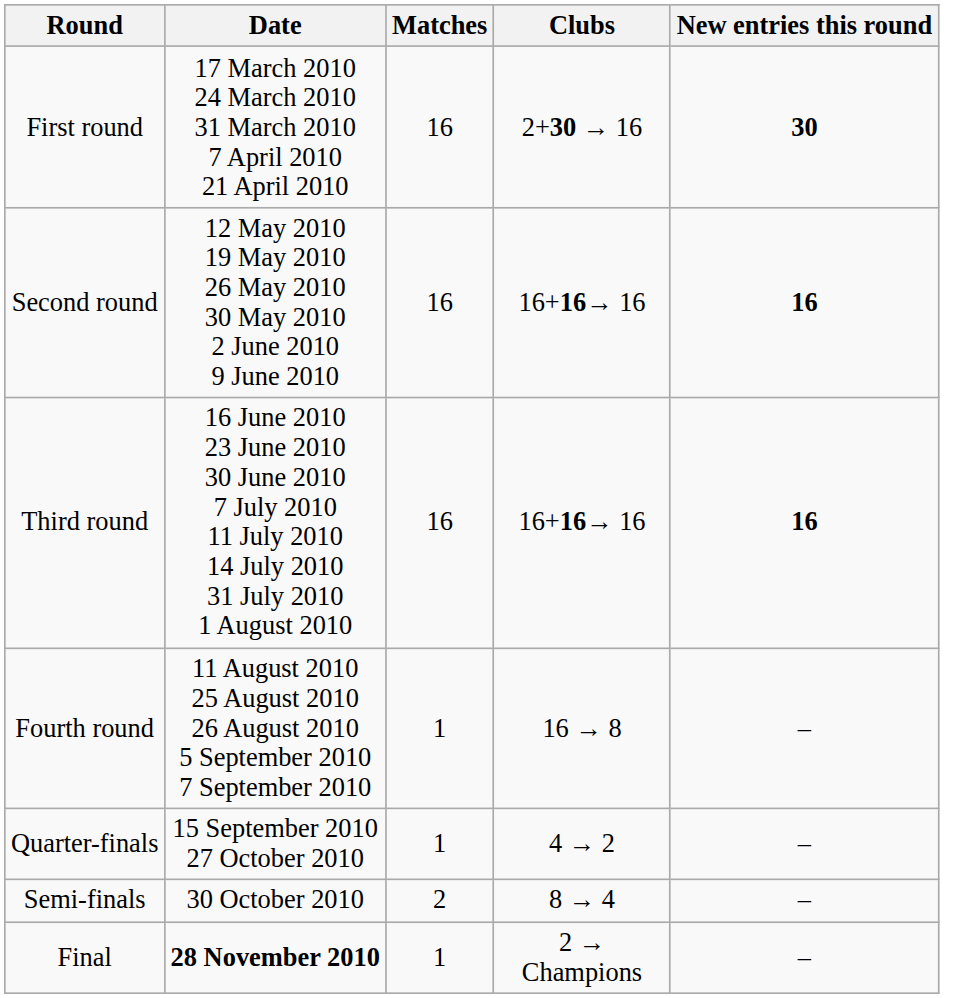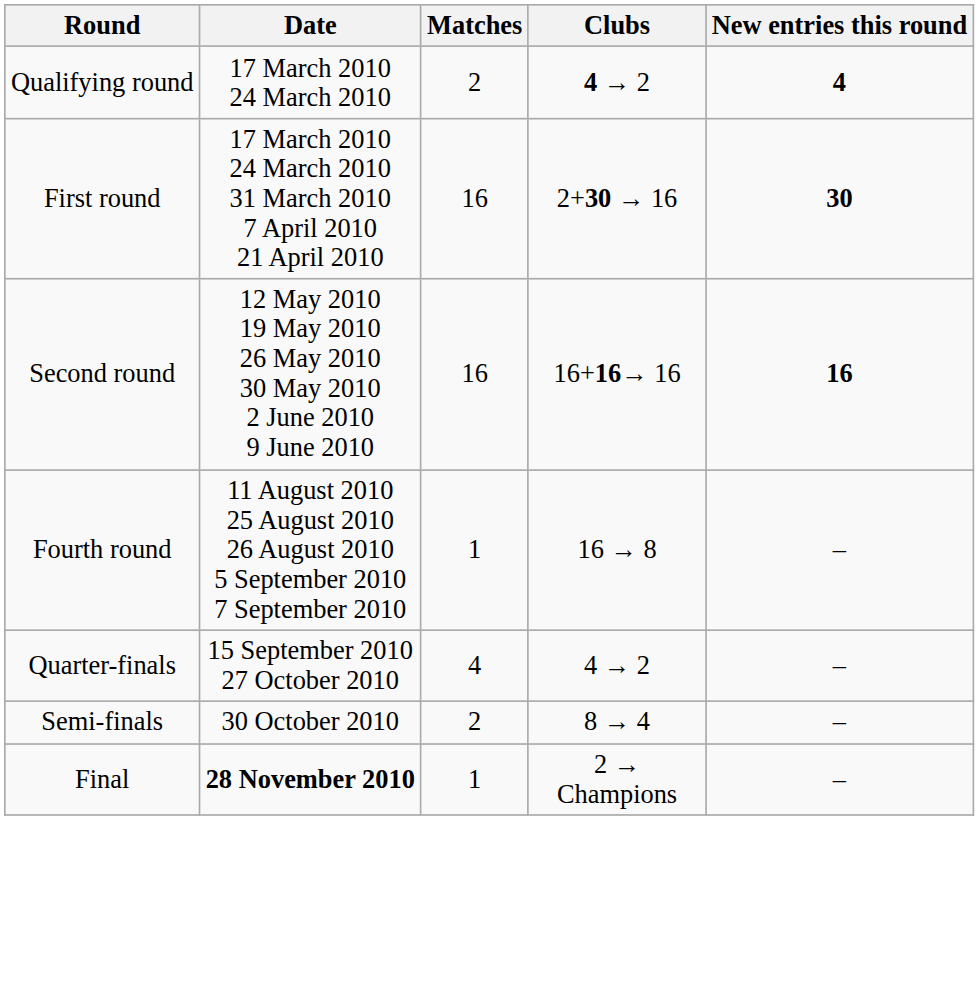 <table class="wikitable">
 <tr>
 <th>Round</th>
 <th>Date</th>
 <th>Matches</th>
 <th width=100>Clubs</th>
 <th>New entries this round</th>
+</tr>
+<tr align=center>
+<td>Qualifying round</td>
+<td>17 March 2010<br> 24 March 2010</td>
+<td>2</td>
+<td><strong>4</strong> → 2</td>
+<td><strong>4</strong></td>
 </tr>
 <tr align=center>
 <td>First round</td>
 <td>17 March 2010<br> 24 March 2010<br> 31 March 2010<br> 7 April 2010<br> 21 April 2010</td>
 <td>16</td>
 <td>2+<strong>30</strong> → 16</td>
 <td><strong>30</strong></td>
 </tr>
 <tr align=center>
 <td>Second round</td>
 <td>12 May 2010<br> 19 May 2010<br> 26 May 2010<br> 30 May 2010<br> 2 June 2010<br> 9 June 2010</td>
 <td>16</td>
 <td>16+<strong>16</strong>→ 16</td>
 <td><strong>16</strong></td>
 </tr>
 <tr align=center>
-<td>Third round</td>
-<td>16 June 2010<br> 23 June 2010<br> 30 June 2010<br> 7 July 2010<br> 11 July 2010<br> 14 July 2010<br> 31 July 2010<br> 1 August 2010</td>
-<td>16</td>
-<td>16+<strong>16</strong>→ 16</td>
-<td><strong>16</strong></td>
-</tr>
-<tr align=center>
 <td>Fourth round</td>
 <td>11 August 2010<br> 25 August 2010<br> 26 August 2010<br> 5 September 2010<br> 7 September 2010</td>
 <td>1</td>
 <td>16 → 8</td>
 <td>–</td>
 </tr>
 <tr align=center>
 <td>Quarter-finals</td>
 <td>15 September 2010<br> 27 October 2010</td>
-<td>1</td>
+<td>4</td>
 <td>4 → 2</td>
 <td>–</td>
 </tr>
 <tr align=center>
 <td>Semi-finals</td>
 <td>30 October 2010</td>
 <td>2</td>
 <td>8 → 4</td>
 <td>–</td>
 </tr>
 <tr align=center>
 <td>Final</td>
 <td><strong>28 November 2010</strong></td>
 <td>1</td>
 <td>2 → Champions</td>
 <td>–</td>
 </tr>
 </table>
